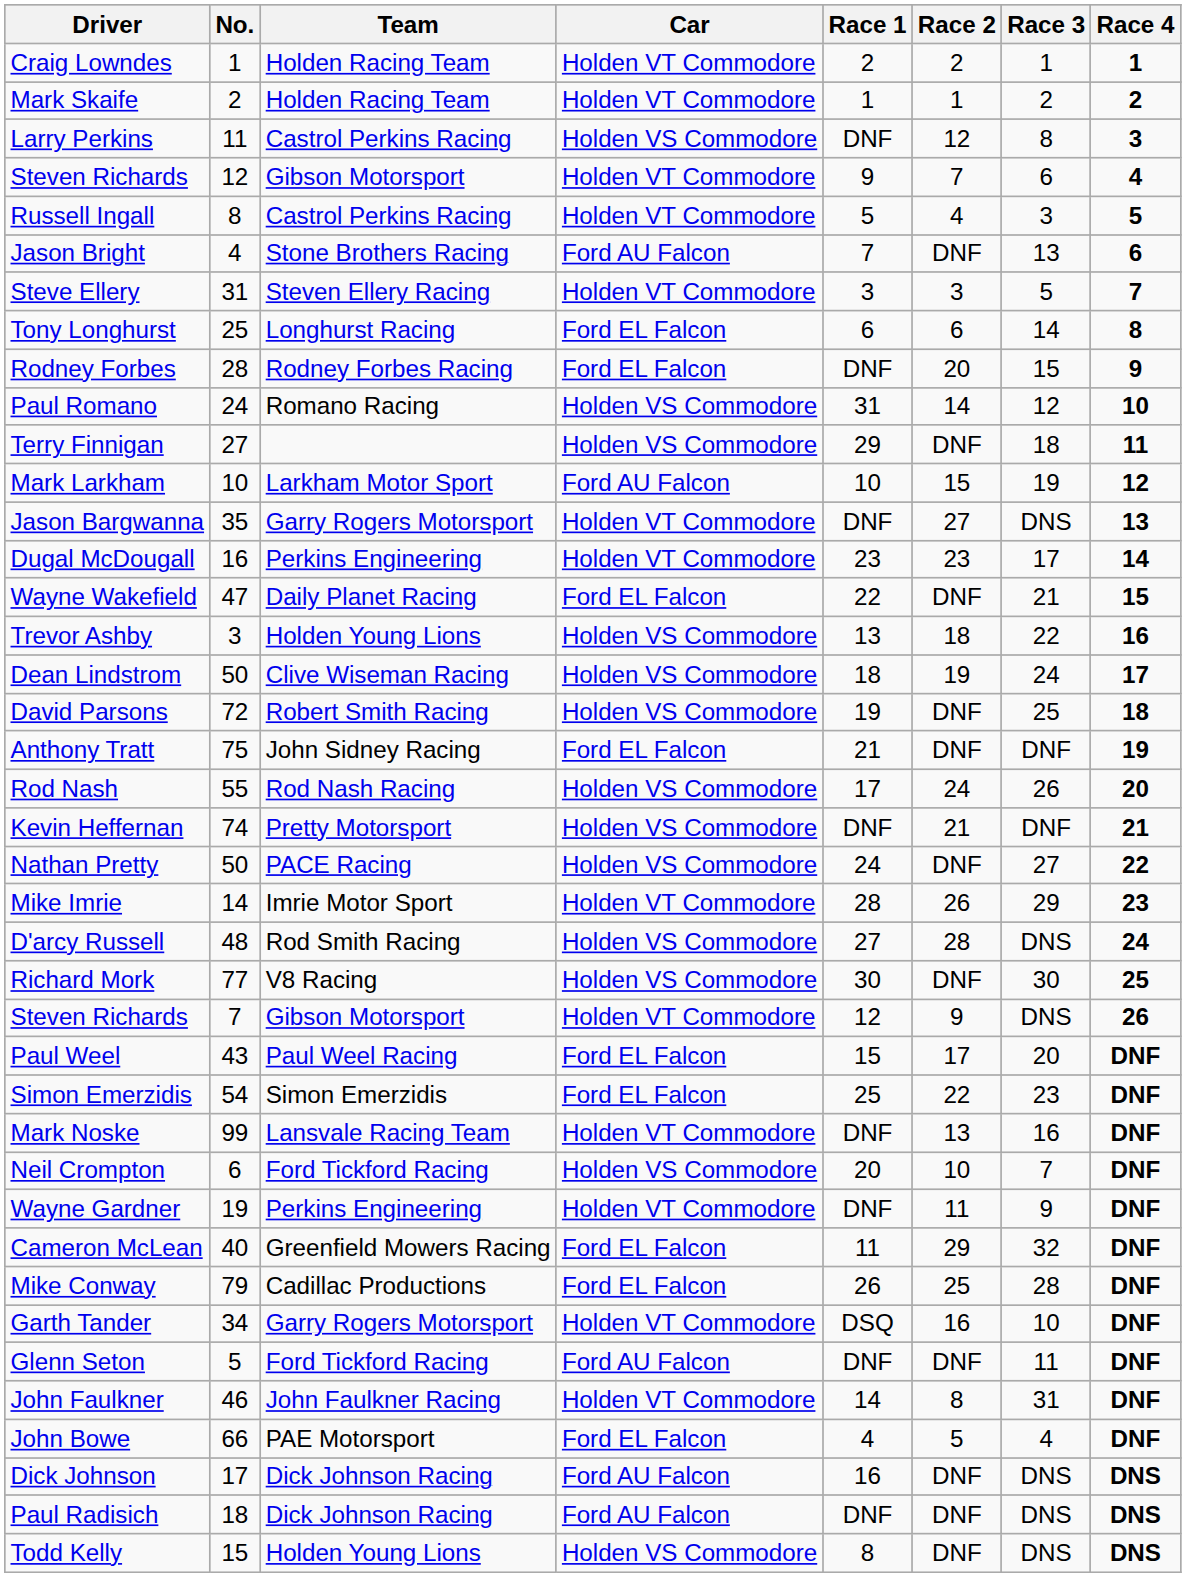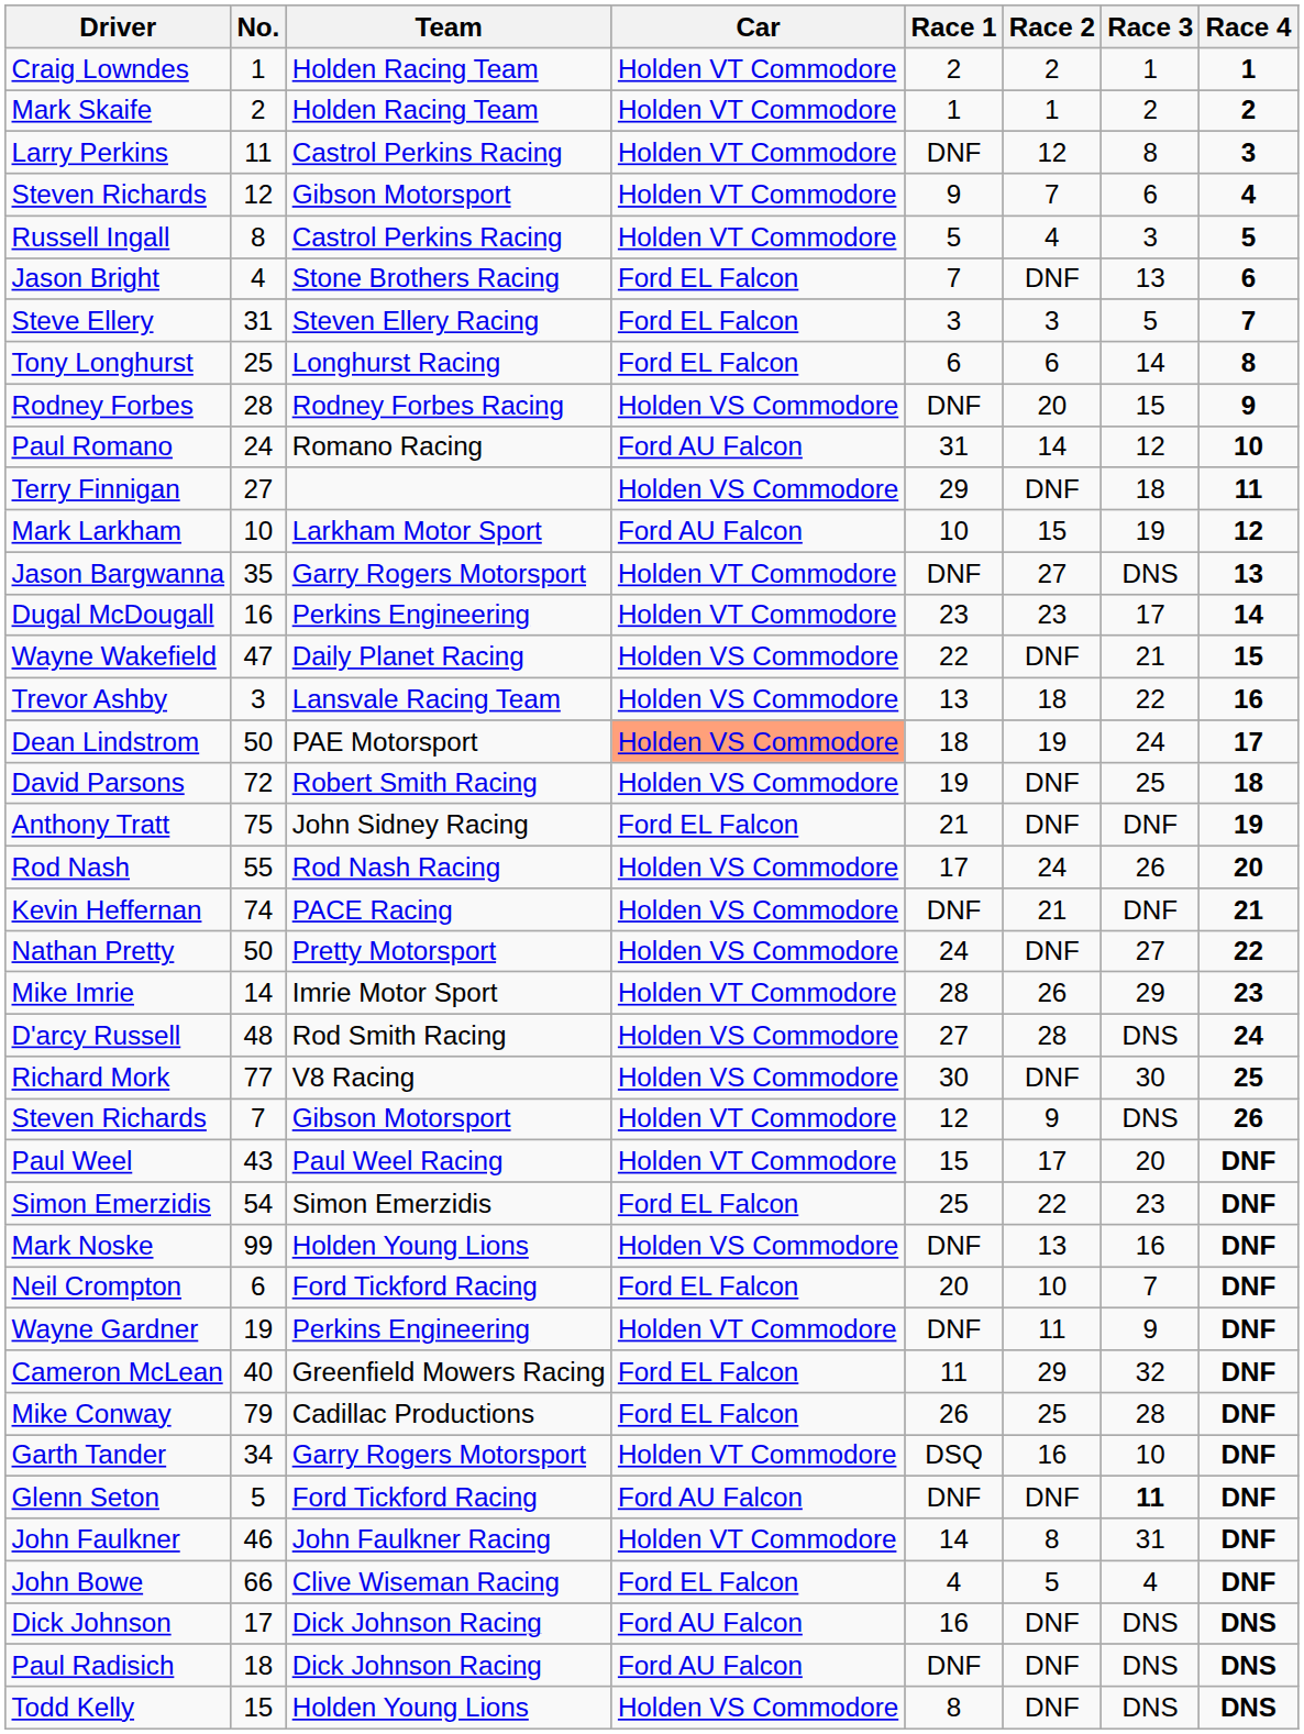 <table class="wikitable" style="font-size: 90%">
 <tr>
 <th>Driver</th>
 <th>No.</th>
 <th>Team</th>
 <th>Car</th>
 <th>Race 1</th>
 <th>Race 2</th>
 <th>Race 3</th>
 <th>Race 4</th>
 </tr>
 <tr>
 <td> <a href='#'>Craig Lowndes</a></td>
 <td align="center">1</td>
 <td><a href='#'>Holden Racing Team</a></td>
 <td><a href='#'>Holden VT Commodore</a></td>
 <td align="center">2</td>
 <td align="center">2</td>
 <td align="center">1</td>
 <td align="center"><strong>1</strong></td>
 </tr>
 <tr>
 <td> <a href='#'>Mark Skaife</a></td>
 <td align="center">2</td>
 <td><a href='#'>Holden Racing Team</a></td>
 <td><a href='#'>Holden VT Commodore</a></td>
 <td align="center">1</td>
 <td align="center">1</td>
 <td align="center">2</td>
 <td align="center"><strong>2</strong></td>
 </tr>
 <tr>
 <td> <a href='#'>Larry Perkins</a></td>
 <td align="center">11</td>
 <td><a href='#'>Castrol Perkins Racing</a></td>
-<td><a href='#'>Holden VS Commodore</a></td>
+<td><a href='#'>Holden VT Commodore</a></td>
 <td align="center">DNF</td>
 <td align="center">12</td>
 <td align="center">8</td>
 <td align="center"><strong>3</strong></td>
 </tr>
 <tr>
 <td> <a href='#'>Steven Richards</a></td>
 <td align="center">12</td>
 <td><a href='#'>Gibson Motorsport</a></td>
 <td><a href='#'>Holden VT Commodore</a></td>
 <td align="center">9</td>
 <td align="center">7</td>
 <td align="center">6</td>
 <td align="center"><strong>4</strong></td>
 </tr>
 <tr>
 <td> <a href='#'>Russell Ingall</a></td>
 <td align="center">8</td>
 <td><a href='#'>Castrol Perkins Racing</a></td>
 <td><a href='#'>Holden VT Commodore</a></td>
 <td align="center">5</td>
 <td align="center">4</td>
 <td align="center">3</td>
 <td align="center"><strong>5</strong></td>
 </tr>
 <tr>
 <td> <a href='#'>Jason Bright</a></td>
 <td align="center">4</td>
 <td><a href='#'>Stone Brothers Racing</a></td>
-<td><a href='#'>Ford AU Falcon</a></td>
+<td><a href='#'>Ford EL Falcon</a></td>
 <td align="center">7</td>
 <td align="center">DNF</td>
 <td align="center">13</td>
 <td align="center"><strong>6</strong></td>
 </tr>
 <tr>
 <td> <a href='#'>Steve Ellery</a></td>
 <td align="center">31</td>
 <td><a href='#'>Steven Ellery Racing</a></td>
-<td><a href='#'>Holden VT Commodore</a></td>
+<td><a href='#'>Ford EL Falcon</a></td>
 <td align="center">3</td>
 <td align="center">3</td>
 <td align="center">5</td>
 <td align="center"><strong>7</strong></td>
 </tr>
 <tr>
 <td> <a href='#'>Tony Longhurst</a></td>
 <td align="center">25</td>
 <td><a href='#'>Longhurst Racing</a></td>
 <td><a href='#'>Ford EL Falcon</a></td>
 <td align="center">6</td>
 <td align="center">6</td>
 <td align="center">14</td>
 <td align="center"><strong>8</strong></td>
 </tr>
 <tr>
 <td> <a href='#'>Rodney Forbes</a></td>
 <td align="center">28</td>
 <td><a href='#'>Rodney Forbes Racing</a></td>
-<td><a href='#'>Ford EL Falcon</a></td>
+<td><a href='#'>Holden VS Commodore</a></td>
 <td align="center">DNF</td>
 <td align="center">20</td>
 <td align="center">15</td>
 <td align="center"><strong>9</strong></td>
 </tr>
 <tr>
 <td> <a href='#'>Paul Romano</a></td>
 <td align="center">24</td>
 <td>Romano Racing</td>
-<td><a href='#'>Holden VS Commodore</a></td>
+<td><a href='#'>Ford AU Falcon</a></td>
 <td align="center">31</td>
 <td align="center">14</td>
 <td align="center">12</td>
 <td align="center"><strong>10</strong></td>
 </tr>
 <tr>
 <td> <a href='#'>Terry Finnigan</a></td>
 <td align="center">27</td>
 <td></td>
 <td><a href='#'>Holden VS Commodore</a></td>
 <td align="center">29</td>
 <td align="center">DNF</td>
 <td align="center">18</td>
 <td align="center"><strong>11</strong></td>
 </tr>
 <tr>
 <td> <a href='#'>Mark Larkham</a></td>
 <td align="center">10</td>
 <td><a href='#'>Larkham Motor Sport</a></td>
 <td><a href='#'>Ford AU Falcon</a></td>
 <td align="center">10</td>
 <td align="center">15</td>
 <td align="center">19</td>
 <td align="center"><strong>12</strong></td>
 </tr>
 <tr>
 <td> <a href='#'>Jason Bargwanna</a></td>
 <td align="center">35</td>
 <td><a href='#'>Garry Rogers Motorsport</a></td>
 <td><a href='#'>Holden VT Commodore</a></td>
 <td align="center">DNF</td>
 <td align="center">27</td>
 <td align="center">DNS</td>
 <td align="center"><strong>13</strong></td>
 </tr>
 <tr>
 <td> <a href='#'>Dugal McDougall</a></td>
 <td align="center">16</td>
 <td><a href='#'>Perkins Engineering</a></td>
 <td><a href='#'>Holden VT Commodore</a></td>
 <td align="center">23</td>
 <td align="center">23</td>
 <td align="center">17</td>
 <td align="center"><strong>14</strong></td>
 </tr>
 <tr>
 <td> <a href='#'>Wayne Wakefield</a></td>
 <td align="center">47</td>
 <td><a href='#'>Daily Planet Racing</a></td>
-<td><a href='#'>Ford EL Falcon</a></td>
+<td><a href='#'>Holden VS Commodore</a></td>
 <td align="center">22</td>
 <td align="center">DNF</td>
 <td align="center">21</td>
 <td align="center"><strong>15</strong></td>
 </tr>
 <tr>
 <td> <a href='#'>Trevor Ashby</a></td>
 <td align="center">3</td>
-<td><a href='#'>Holden Young Lions</a></td>
+<td><a href='#'>Lansvale Racing Team</a></td>
 <td><a href='#'>Holden VS Commodore</a></td>
 <td align="center">13</td>
 <td align="center">18</td>
 <td align="center">22</td>
 <td align="center"><strong>16</strong></td>
 </tr>
 <tr>
 <td> <a href='#'>Dean Lindstrom</a></td>
 <td align="center">50</td>
-<td><a href='#'>Clive Wiseman Racing</a></td>
-<td><a href='#'>Holden VS Commodore</a></td>
+<td>PAE Motorsport</td>
+<td style="background: lightsalmon;"><a href='#'>Holden VS Commodore</a></td>
 <td align="center">18</td>
 <td align="center">19</td>
 <td align="center">24</td>
 <td align="center"><strong>17</strong></td>
 </tr>
 <tr>
 <td> <a href='#'>David Parsons</a></td>
 <td align="center">72</td>
 <td><a href='#'>Robert Smith Racing</a></td>
 <td><a href='#'>Holden VS Commodore</a></td>
 <td align="center">19</td>
 <td align="center">DNF</td>
 <td align="center">25</td>
 <td align="center"><strong>18</strong></td>
 </tr>
 <tr>
 <td> <a href='#'>Anthony Tratt</a></td>
 <td align="center">75</td>
 <td>John Sidney Racing</td>
 <td><a href='#'>Ford EL Falcon</a></td>
 <td align="center">21</td>
 <td align="center">DNF</td>
 <td align="center">DNF</td>
 <td align="center"><strong>19</strong></td>
 </tr>
 <tr>
 <td> <a href='#'>Rod Nash</a></td>
 <td align="center">55</td>
 <td><a href='#'>Rod Nash Racing</a></td>
 <td><a href='#'>Holden VS Commodore</a></td>
 <td align="center">17</td>
 <td align="center">24</td>
 <td align="center">26</td>
 <td align="center"><strong>20</strong></td>
 </tr>
 <tr>
 <td> <a href='#'>Kevin Heffernan</a></td>
 <td align="center">74</td>
-<td><a href='#'>Pretty Motorsport</a></td>
+<td><a href='#'>PACE Racing</a></td>
 <td><a href='#'>Holden VS Commodore</a></td>
 <td align="center">DNF</td>
 <td align="center">21</td>
 <td align="center">DNF</td>
 <td align="center"><strong>21</strong></td>
 </tr>
 <tr>
 <td> <a href='#'>Nathan Pretty</a></td>
 <td align="center">50</td>
-<td><a href='#'>PACE Racing</a></td>
+<td><a href='#'>Pretty Motorsport</a></td>
 <td><a href='#'>Holden VS Commodore</a></td>
 <td align="center">24</td>
 <td align="center">DNF</td>
 <td align="center">27</td>
 <td align="center"><strong>22</strong></td>
 </tr>
 <tr>
 <td> <a href='#'>Mike Imrie</a></td>
 <td align="center">14</td>
 <td>Imrie Motor Sport</td>
 <td><a href='#'>Holden VT Commodore</a></td>
 <td align="center">28</td>
 <td align="center">26</td>
 <td align="center">29</td>
 <td align="center"><strong>23</strong></td>
 </tr>
 <tr>
 <td> <a href='#'>D'arcy Russell</a></td>
 <td align="center">48</td>
 <td>Rod Smith Racing</td>
 <td><a href='#'>Holden VS Commodore</a></td>
 <td align="center">27</td>
 <td align="center">28</td>
 <td align="center">DNS</td>
 <td align="center"><strong>24</strong></td>
 </tr>
 <tr>
 <td> <a href='#'>Richard Mork</a></td>
 <td align="center">77</td>
 <td>V8 Racing</td>
 <td><a href='#'>Holden VS Commodore</a></td>
 <td align="center">30</td>
 <td align="center">DNF</td>
 <td align="center">30</td>
 <td align="center"><strong>25</strong></td>
 </tr>
 <tr>
 <td> <a href='#'>Steven Richards</a></td>
 <td align="center">7</td>
 <td><a href='#'>Gibson Motorsport</a></td>
 <td><a href='#'>Holden VT Commodore</a></td>
 <td align="center">12</td>
 <td align="center">9</td>
 <td align="center">DNS</td>
 <td align="center"><strong>26</strong></td>
 </tr>
 <tr>
 <td> <a href='#'>Paul Weel</a></td>
 <td align="center">43</td>
 <td><a href='#'>Paul Weel Racing</a></td>
-<td><a href='#'>Ford EL Falcon</a></td>
+<td><a href='#'>Holden VT Commodore</a></td>
 <td align="center">15</td>
 <td align="center">17</td>
 <td align="center">20</td>
 <td align="center"><strong>DNF</strong></td>
 </tr>
 <tr>
 <td> <a href='#'>Simon Emerzidis</a></td>
 <td align="center">54</td>
 <td>Simon Emerzidis</td>
 <td><a href='#'>Ford EL Falcon</a></td>
 <td align="center">25</td>
 <td align="center">22</td>
 <td align="center">23</td>
 <td align="center"><strong>DNF</strong></td>
 </tr>
 <tr>
 <td> <a href='#'>Mark Noske</a></td>
 <td align="center">99</td>
-<td><a href='#'>Lansvale Racing Team</a></td>
-<td><a href='#'>Holden VT Commodore</a></td>
+<td><a href='#'>Holden Young Lions</a></td>
+<td><a href='#'>Holden VS Commodore</a></td>
 <td align="center">DNF</td>
 <td align="center">13</td>
 <td align="center">16</td>
 <td align="center"><strong>DNF</strong></td>
 </tr>
 <tr>
 <td> <a href='#'>Neil Crompton</a></td>
 <td align="center">6</td>
 <td><a href='#'>Ford Tickford Racing</a></td>
-<td><a href='#'>Holden VS Commodore</a></td>
+<td><a href='#'>Ford EL Falcon</a></td>
 <td align="center">20</td>
 <td align="center">10</td>
 <td align="center">7</td>
 <td align="center"><strong>DNF</strong></td>
 </tr>
 <tr>
 <td> <a href='#'>Wayne Gardner</a></td>
 <td align="center">19</td>
 <td><a href='#'>Perkins Engineering</a></td>
 <td><a href='#'>Holden VT Commodore</a></td>
 <td align="center">DNF</td>
 <td align="center">11</td>
 <td align="center">9</td>
 <td align="center"><strong>DNF</strong></td>
 </tr>
 <tr>
 <td> <a href='#'>Cameron McLean</a></td>
 <td align="center">40</td>
 <td>Greenfield Mowers Racing</td>
 <td><a href='#'>Ford EL Falcon</a></td>
 <td align="center">11</td>
 <td align="center">29</td>
 <td align="center">32</td>
 <td align="center"><strong>DNF</strong></td>
 </tr>
 <tr>
 <td> <a href='#'>Mike Conway</a></td>
 <td align="center">79</td>
 <td>Cadillac Productions</td>
 <td><a href='#'>Ford EL Falcon</a></td>
 <td align="center">26</td>
 <td align="center">25</td>
 <td align="center">28</td>
 <td align="center"><strong>DNF</strong></td>
 </tr>
 <tr>
 <td> <a href='#'>Garth Tander</a></td>
 <td align="center">34</td>
 <td><a href='#'>Garry Rogers Motorsport</a></td>
 <td><a href='#'>Holden VT Commodore</a></td>
 <td align="center">DSQ</td>
 <td align="center">16</td>
 <td align="center">10</td>
 <td align="center"><strong>DNF</strong></td>
 </tr>
 <tr>
 <td> <a href='#'>Glenn Seton</a></td>
 <td align="center">5</td>
 <td><a href='#'>Ford Tickford Racing</a></td>
 <td><a href='#'>Ford AU Falcon</a></td>
 <td align="center">DNF</td>
 <td align="center">DNF</td>
-<td align="center">11</td>
+<td align="center"><strong>11</strong></td>
 <td align="center"><strong>DNF</strong></td>
 </tr>
 <tr>
 <td> <a href='#'>John Faulkner</a></td>
 <td align="center">46</td>
 <td><a href='#'>John Faulkner Racing</a></td>
 <td><a href='#'>Holden VT Commodore</a></td>
 <td align="center">14</td>
 <td align="center">8</td>
 <td align="center">31</td>
 <td align="center"><strong>DNF</strong></td>
 </tr>
 <tr>
 <td> <a href='#'>John Bowe</a></td>
 <td align="center">66</td>
-<td>PAE Motorsport</td>
+<td><a href='#'>Clive Wiseman Racing</a></td>
 <td><a href='#'>Ford EL Falcon</a></td>
 <td align="center">4</td>
 <td align="center">5</td>
 <td align="center">4</td>
 <td align="center"><strong>DNF</strong></td>
 </tr>
 <tr>
 <td> <a href='#'>Dick Johnson</a></td>
 <td align="center">17</td>
 <td><a href='#'>Dick Johnson Racing</a></td>
 <td><a href='#'>Ford AU Falcon</a></td>
 <td align="center">16</td>
 <td align="center">DNF</td>
 <td align="center">DNS</td>
 <td align="center"><strong>DNS</strong></td>
 </tr>
 <tr>
 <td> <a href='#'>Paul Radisich</a></td>
 <td align="center">18</td>
 <td><a href='#'>Dick Johnson Racing</a></td>
 <td><a href='#'>Ford AU Falcon</a></td>
 <td align="center">DNF</td>
 <td align="center">DNF</td>
 <td align="center">DNS</td>
 <td align="center"><strong>DNS</strong></td>
 </tr>
 <tr>
 <td> <a href='#'>Todd Kelly</a></td>
 <td align="center">15</td>
 <td><a href='#'>Holden Young Lions</a></td>
 <td><a href='#'>Holden VS Commodore</a></td>
 <td align="center">8</td>
 <td align="center">DNF</td>
 <td align="center">DNS</td>
 <td align="center"><strong>DNS</strong></td>
 </tr>
 </table>
